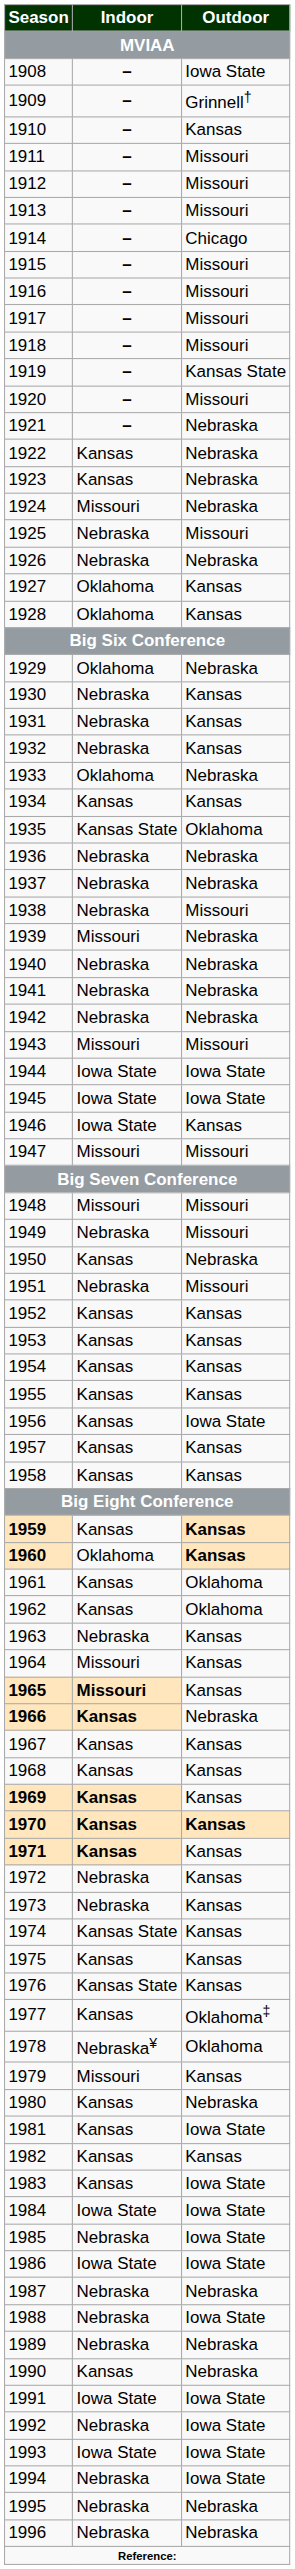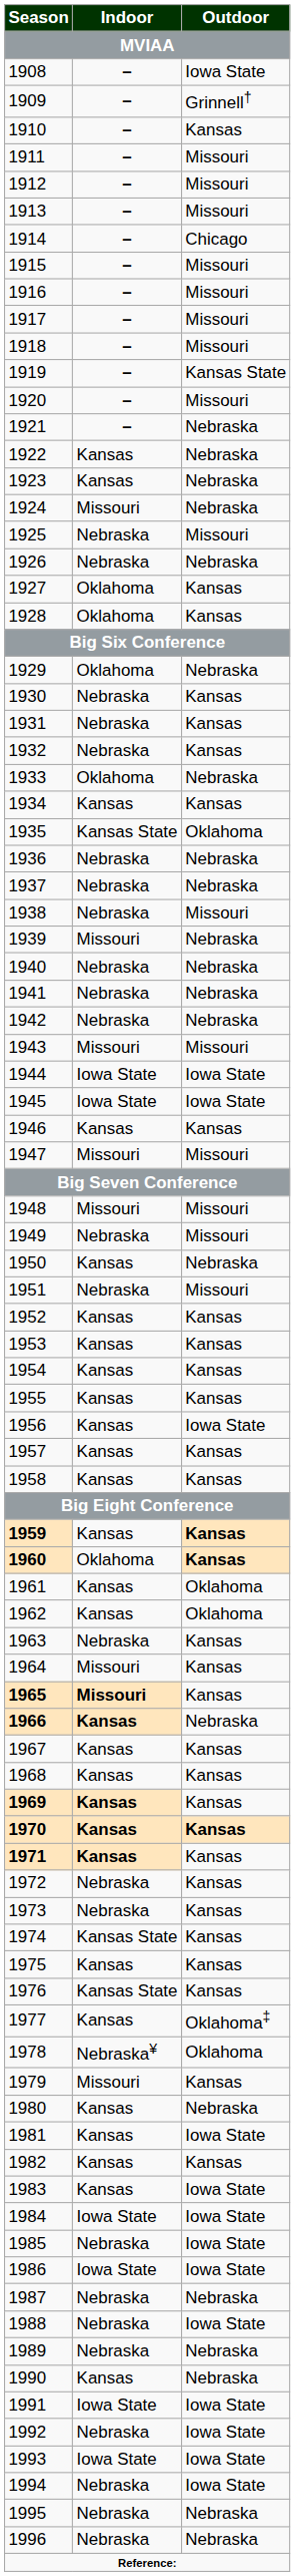 <table class="wikitable">
 <tr>
 <th style="background:#003300;color:white;">Season</th>
 <th style="background:#003300;color:white;">Indoor</th>
 <th style="background:#003300;color:white;">Outdoor</th>
 </tr>
 <tr>
 <th colspan="3" style="background:#949CA1;color:white;"><strong>MVIAA</strong></th>
 </tr>
 <tr>
 <td>1908</td>
 <td align="center"><strong>–</strong></td>
 <td>Iowa State</td>
 </tr>
 <tr>
 <td>1909</td>
 <td align="center"><strong>–</strong></td>
 <td>Grinnell<sup>†</sup></td>
 </tr>
 <tr>
 <td>1910</td>
 <td align="center"><strong>–</strong></td>
 <td>Kansas</td>
 </tr>
 <tr>
 <td>1911</td>
 <td align="center"><strong>–</strong></td>
 <td>Missouri</td>
 </tr>
 <tr>
 <td>1912</td>
 <td align="center"><strong>–</strong></td>
 <td>Missouri</td>
 </tr>
 <tr>
 <td>1913</td>
 <td align="center"><strong>–</strong></td>
 <td>Missouri</td>
 </tr>
 <tr>
 <td>1914</td>
 <td align="center"><strong>–</strong></td>
 <td>Chicago</td>
 </tr>
 <tr>
 <td>1915</td>
 <td align="center"><strong>–</strong></td>
 <td>Missouri</td>
 </tr>
 <tr>
 <td>1916</td>
 <td align="center"><strong>–</strong></td>
 <td>Missouri</td>
 </tr>
 <tr>
 <td>1917</td>
 <td align="center"><strong>–</strong></td>
 <td>Missouri</td>
 </tr>
 <tr>
 <td>1918</td>
 <td align="center"><strong>–</strong></td>
 <td>Missouri</td>
 </tr>
 <tr>
 <td>1919</td>
 <td align="center"><strong>–</strong></td>
 <td>Kansas State</td>
 </tr>
 <tr>
 <td>1920</td>
 <td align="center"><strong>–</strong></td>
 <td>Missouri</td>
 </tr>
 <tr>
 <td>1921</td>
 <td align="center"><strong>–</strong></td>
 <td>Nebraska</td>
 </tr>
 <tr>
 <td>1922</td>
 <td>Kansas</td>
 <td>Nebraska</td>
 </tr>
 <tr>
 <td>1923</td>
 <td>Kansas</td>
 <td>Nebraska</td>
 </tr>
 <tr>
 <td>1924</td>
 <td>Missouri</td>
 <td>Nebraska</td>
 </tr>
 <tr>
 <td>1925</td>
 <td>Nebraska</td>
 <td>Missouri</td>
 </tr>
 <tr>
 <td>1926</td>
 <td>Nebraska</td>
 <td>Nebraska</td>
 </tr>
 <tr>
 <td>1927</td>
 <td>Oklahoma</td>
 <td>Kansas</td>
 </tr>
 <tr>
 <td>1928</td>
 <td>Oklahoma</td>
 <td>Kansas</td>
 </tr>
 <tr>
 <th colspan="3" style="background:#949CA1;color:white;"><strong>Big Six Conference</strong></th>
 </tr>
 <tr>
 <td>1929</td>
 <td>Oklahoma</td>
 <td>Nebraska</td>
 </tr>
 <tr>
 <td>1930</td>
 <td>Nebraska</td>
 <td>Kansas</td>
 </tr>
 <tr>
 <td>1931</td>
 <td>Nebraska</td>
 <td>Kansas</td>
 </tr>
 <tr>
 <td>1932</td>
 <td>Nebraska</td>
 <td>Kansas</td>
 </tr>
 <tr>
 <td>1933</td>
 <td>Oklahoma</td>
 <td>Nebraska</td>
 </tr>
 <tr>
 <td>1934</td>
 <td>Kansas</td>
 <td>Kansas</td>
 </tr>
 <tr>
 <td>1935</td>
 <td>Kansas State</td>
 <td>Oklahoma</td>
 </tr>
 <tr>
 <td>1936</td>
 <td>Nebraska</td>
 <td>Nebraska</td>
 </tr>
 <tr>
 <td>1937</td>
 <td>Nebraska</td>
 <td>Nebraska</td>
 </tr>
 <tr>
 <td>1938</td>
 <td>Nebraska</td>
 <td>Missouri</td>
 </tr>
 <tr>
 <td>1939</td>
 <td>Missouri</td>
 <td>Nebraska</td>
 </tr>
 <tr>
 <td>1940</td>
 <td>Nebraska</td>
 <td>Nebraska</td>
 </tr>
 <tr>
 <td>1941</td>
 <td>Nebraska</td>
 <td>Nebraska</td>
 </tr>
 <tr>
 <td>1942</td>
 <td>Nebraska</td>
 <td>Nebraska</td>
 </tr>
 <tr>
 <td>1943</td>
 <td>Missouri</td>
 <td>Missouri</td>
 </tr>
 <tr>
 <td>1944</td>
 <td>Iowa State</td>
 <td>Iowa State</td>
 </tr>
 <tr>
 <td>1945</td>
 <td>Iowa State</td>
 <td>Iowa State</td>
 </tr>
 <tr>
 <td>1946</td>
-<td>Iowa State</td>
+<td>Kansas</td>
 <td>Kansas</td>
 </tr>
 <tr>
 <td>1947</td>
 <td>Missouri</td>
 <td>Missouri</td>
 </tr>
 <tr>
 <th colspan="3" style="background:#949CA1;color:white;"><strong>Big Seven Conference</strong></th>
 </tr>
 <tr>
 <td>1948</td>
 <td>Missouri</td>
 <td>Missouri</td>
 </tr>
 <tr>
 <td>1949</td>
 <td>Nebraska</td>
 <td>Missouri</td>
 </tr>
 <tr>
 <td>1950</td>
 <td>Kansas</td>
 <td>Nebraska</td>
 </tr>
 <tr>
 <td>1951</td>
 <td>Nebraska</td>
 <td>Missouri</td>
 </tr>
 <tr>
 <td>1952</td>
 <td>Kansas</td>
 <td>Kansas</td>
 </tr>
 <tr>
 <td>1953</td>
 <td>Kansas</td>
 <td>Kansas</td>
 </tr>
 <tr>
 <td>1954</td>
 <td>Kansas</td>
 <td>Kansas</td>
 </tr>
 <tr>
 <td>1955</td>
 <td>Kansas</td>
 <td>Kansas</td>
 </tr>
 <tr>
 <td>1956</td>
 <td>Kansas</td>
 <td>Iowa State</td>
 </tr>
 <tr>
 <td>1957</td>
 <td>Kansas</td>
 <td>Kansas</td>
 </tr>
 <tr>
 <td>1958</td>
 <td>Kansas</td>
 <td>Kansas</td>
 </tr>
 <tr>
 <th colspan="3" style="background:#949CA1;color:white;"><strong>Big Eight Conference</strong></th>
 </tr>
 <tr>
 <td bgcolor="#FFE6BD"><strong>1959</strong></td>
 <td>Kansas</td>
 <td bgcolor="#FFE6BD"><strong>Kansas</strong></td>
 </tr>
 <tr>
 <td bgcolor="#FFE6BD"><strong>1960</strong></td>
 <td>Oklahoma</td>
 <td bgcolor="#FFE6BD"><strong>Kansas</strong></td>
 </tr>
 <tr>
 <td>1961</td>
 <td>Kansas</td>
 <td>Oklahoma</td>
 </tr>
 <tr>
 <td>1962</td>
 <td>Kansas</td>
 <td>Oklahoma</td>
 </tr>
 <tr>
 <td>1963</td>
 <td>Nebraska</td>
 <td>Kansas</td>
 </tr>
 <tr>
 <td>1964</td>
 <td>Missouri</td>
 <td>Kansas</td>
 </tr>
 <tr>
 <td bgcolor="#FFE6BD"><strong>1965</strong></td>
 <td bgcolor="#FFE6BD"><strong>Missouri</strong></td>
 <td>Kansas</td>
 </tr>
 <tr>
 <td bgcolor="#FFE6BD"><strong>1966</strong></td>
 <td bgcolor="#FFE6BD"><strong>Kansas</strong></td>
 <td>Nebraska</td>
 </tr>
 <tr>
 <td>1967</td>
 <td>Kansas</td>
 <td>Kansas</td>
 </tr>
 <tr>
 <td>1968</td>
 <td>Kansas</td>
 <td>Kansas</td>
 </tr>
 <tr>
 <td bgcolor="#FFE6BD"><strong>1969</strong></td>
 <td bgcolor="#FFE6BD"><strong>Kansas</strong></td>
 <td>Kansas</td>
 </tr>
 <tr>
 <td bgcolor="#FFE6BD"><strong>1970</strong></td>
 <td bgcolor="#FFE6BD"><strong>Kansas</strong></td>
 <td bgcolor="#FFE6BD"><strong>Kansas</strong></td>
 </tr>
 <tr>
 <td bgcolor="#FFE6BD"><strong>1971</strong></td>
 <td bgcolor="#FFE6BD"><strong>Kansas</strong></td>
 <td>Kansas</td>
 </tr>
 <tr>
 <td>1972</td>
 <td>Nebraska</td>
 <td>Kansas</td>
 </tr>
 <tr>
 <td>1973</td>
 <td>Nebraska</td>
 <td>Kansas</td>
 </tr>
 <tr>
 <td>1974</td>
 <td>Kansas State</td>
 <td>Kansas</td>
 </tr>
 <tr>
 <td>1975</td>
 <td>Kansas</td>
 <td>Kansas</td>
 </tr>
 <tr>
 <td>1976</td>
 <td>Kansas State</td>
 <td>Kansas</td>
 </tr>
 <tr>
 <td>1977</td>
 <td>Kansas</td>
 <td>Oklahoma<sup>‡</sup></td>
 </tr>
 <tr>
 <td>1978</td>
 <td>Nebraska<sup>¥</sup></td>
 <td>Oklahoma</td>
 </tr>
 <tr>
 <td>1979</td>
 <td>Missouri</td>
 <td>Kansas</td>
 </tr>
 <tr>
 <td>1980</td>
 <td>Kansas</td>
 <td>Nebraska</td>
 </tr>
 <tr>
 <td>1981</td>
 <td>Kansas</td>
 <td>Iowa State</td>
 </tr>
 <tr>
 <td>1982</td>
 <td>Kansas</td>
 <td>Kansas</td>
 </tr>
 <tr>
 <td>1983</td>
 <td>Kansas</td>
 <td>Iowa State</td>
 </tr>
 <tr>
 <td>1984</td>
 <td>Iowa State</td>
 <td>Iowa State</td>
 </tr>
 <tr>
 <td>1985</td>
 <td>Nebraska</td>
 <td>Iowa State</td>
 </tr>
 <tr>
 <td>1986</td>
 <td>Iowa State</td>
 <td>Iowa State</td>
 </tr>
 <tr>
 <td>1987</td>
 <td>Nebraska</td>
 <td>Nebraska</td>
 </tr>
 <tr>
 <td>1988</td>
 <td>Nebraska</td>
 <td>Iowa State</td>
 </tr>
 <tr>
 <td>1989</td>
 <td>Nebraska</td>
 <td>Nebraska</td>
 </tr>
 <tr>
 <td>1990</td>
 <td>Kansas</td>
 <td>Nebraska</td>
 </tr>
 <tr>
 <td>1991</td>
 <td>Iowa State</td>
 <td>Iowa State</td>
 </tr>
 <tr>
 <td>1992</td>
 <td>Nebraska</td>
 <td>Iowa State</td>
 </tr>
 <tr>
 <td>1993</td>
 <td>Iowa State</td>
 <td>Iowa State</td>
 </tr>
 <tr>
 <td>1994</td>
 <td>Nebraska</td>
 <td>Iowa State</td>
 </tr>
 <tr>
 <td>1995</td>
 <td>Nebraska</td>
 <td>Nebraska</td>
 </tr>
 <tr>
 <td>1996</td>
 <td>Nebraska</td>
 <td>Nebraska</td>
 </tr>
 <tr>
 <td colspan="3"  style="font-size:8pt; text-align:center;"><strong>Reference:</strong></td>
 </tr>
 </table>
